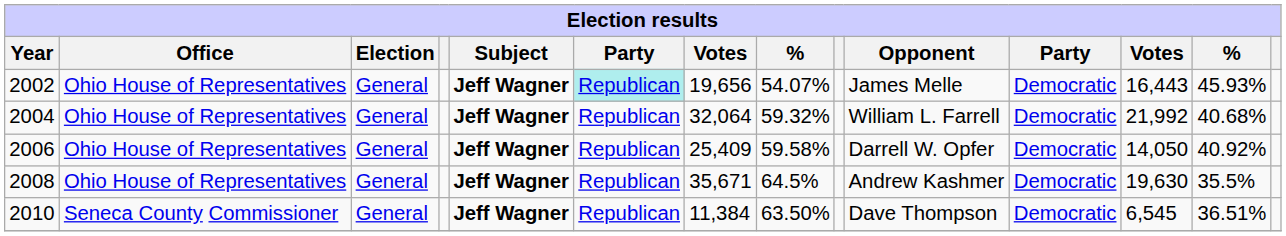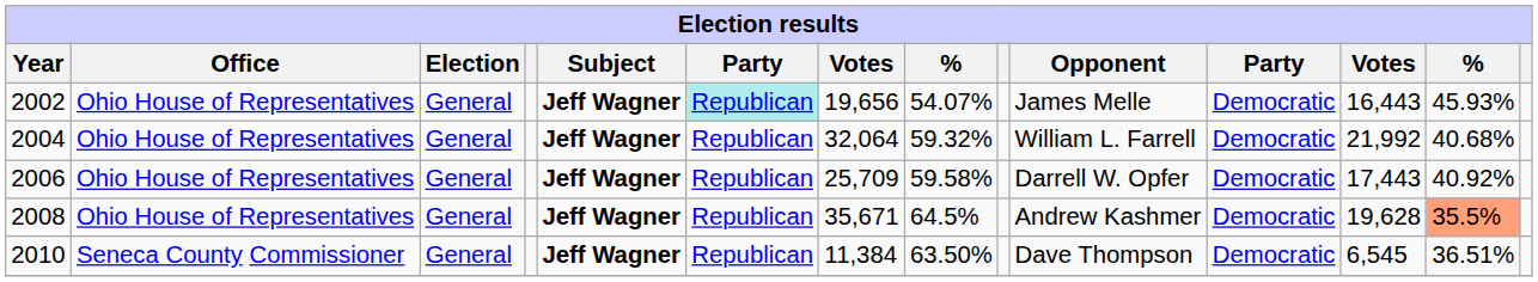 <table class="wikitable collapsible">
 <tr bgcolor=#cccccc>
 <th colspan=19 style="background: #ccccff;">Election results</th>
 </tr>
 <tr>
 <th><strong>Year</strong></th>
 <th><strong>Office</strong></th>
 <th><strong>Election</strong></th>
 <th></th>
 <th><strong>Subject</strong></th>
 <th><strong>Party</strong></th>
 <th><strong>Votes</strong></th>
 <th><strong>%</strong></th>
 <th></th>
 <th><strong>Opponent</strong></th>
 <th><strong>Party</strong></th>
 <th><strong>Votes</strong></th>
 <th><strong>%</strong></th>
 <th></th>
 </tr>
 <tr>
 <td>2002</td>
 <td><a href='#'>Ohio House of Representatives</a></td>
 <td><a href='#'>General</a></td>
 <td></td>
 <td><strong>Jeff Wagner</strong></td>
 <td style="background: paleturquoise;"><a href='#'>Republican</a></td>
 <td>19,656</td>
 <td>54.07%</td>
 <td></td>
 <td>James Melle</td>
 <td><a href='#'>Democratic</a></td>
 <td>16,443</td>
 <td>45.93%</td>
 <td></td>
 </tr>
 <tr>
 <td>2004</td>
 <td><a href='#'>Ohio House of Representatives</a></td>
 <td><a href='#'>General</a></td>
 <td></td>
 <td><strong>Jeff Wagner</strong></td>
 <td><a href='#'>Republican</a></td>
 <td>32,064</td>
 <td>59.32%</td>
 <td></td>
 <td>William L. Farrell</td>
 <td><a href='#'>Democratic</a></td>
 <td>21,992</td>
 <td>40.68%</td>
 <td></td>
 </tr>
 <tr>
 <td>2006</td>
 <td><a href='#'>Ohio House of Representatives</a></td>
 <td><a href='#'>General</a></td>
 <td></td>
 <td><strong>Jeff Wagner</strong></td>
 <td><a href='#'>Republican</a></td>
-<td>25,409</td>
+<td>25,709</td>
 <td>59.58%</td>
 <td></td>
 <td>Darrell W. Opfer</td>
 <td><a href='#'>Democratic</a></td>
-<td>14,050</td>
+<td>17,443</td>
 <td>40.92%</td>
 <td></td>
 </tr>
 <tr>
 <td>2008</td>
 <td><a href='#'>Ohio House of Representatives</a></td>
 <td><a href='#'>General</a></td>
 <td></td>
 <td><strong>Jeff Wagner</strong></td>
 <td><a href='#'>Republican</a></td>
 <td>35,671</td>
 <td>64.5%</td>
 <td></td>
 <td>Andrew Kashmer</td>
 <td><a href='#'>Democratic</a></td>
-<td>19,630</td>
-<td>35.5%</td>
+<td>19,628</td>
+<td style="background: lightsalmon;">35.5%</td>
 <td></td>
 </tr>
 <tr>
 <td>2010</td>
 <td><a href='#'>Seneca County</a> <a href='#'>Commissioner</a></td>
 <td><a href='#'>General</a></td>
 <td></td>
 <td><strong>Jeff Wagner</strong></td>
 <td><a href='#'>Republican</a></td>
 <td>11,384</td>
 <td>63.50%</td>
 <td></td>
 <td>Dave Thompson</td>
 <td><a href='#'>Democratic</a></td>
 <td>6,545</td>
 <td>36.51%</td>
 <td></td>
 </tr>
 <tr>
 </tr>
 </table>
